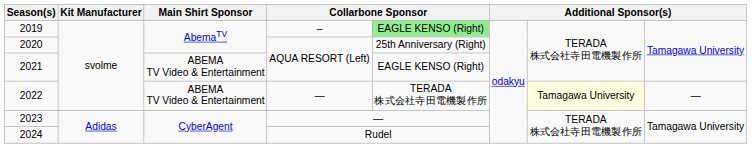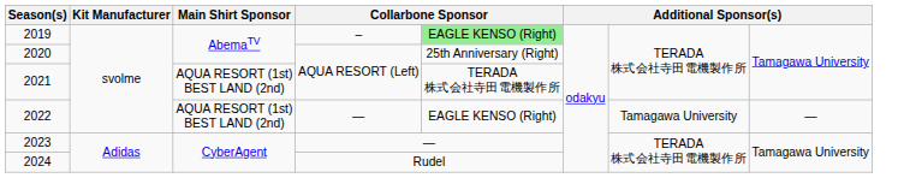 <table class="wikitable" style="text-align:center;">
 <tr>
 <th>Season(s)</th>
 <th>Kit Manufacturer</th>
 <th>Main Shirt Sponsor</th>
 <th colspan="2">Collarbone Sponsor</th>
 <th colspan="3">Additional Sponsor(s)</th>
 </tr>
 <tr>
 <td>2019</td>
 <td rowspan="4">svolme</td>
 <td rowspan="2"><a href='#'>Abema<sup>TV</sup></a></td>
 <td>–</td>
 <td style="background: lightgreen;">EAGLE KENSO (Right)</td>
 <td rowspan="6"><a href='#'>odakyu</a></td>
 <td rowspan="3">TERADA<br>株式会社寺田電機製作所</td>
 <td rowspan="3"><a href='#'>Tamagawa University</a></td>
 </tr>
 <tr>
 <td>2020</td>
 <td rowspan="2">AQUA RESORT (Left)</td>
 <td>25th Anniversary (Right)</td>
 </tr>
 <tr>
 <td>2021</td>
-<td>ABEMA<br>TV Video & Entertainment</td>
-<td>EAGLE KENSO (Right)</td>
+<td>AQUA RESORT (1st)<br>BEST LAND (2nd)</td>
+<td>TERADA<br>株式会社寺田電機製作所</td>
 </tr>
 <tr>
 <td>2022</td>
-<td>ABEMA<br>TV Video & Entertainment</td>
+<td>AQUA RESORT (1st)<br>BEST LAND (2nd)</td>
 <td>—</td>
-<td>TERADA<br>株式会社寺田電機製作所</td>
-<td style="background: lightyellow;">Tamagawa University</td>
+<td>EAGLE KENSO (Right)</td>
+<td>Tamagawa University</td>
 <td>—</td>
 </tr>
 <tr>
 <td>2023</td>
 <td rowspan="2"><a href='#'>Adidas</a></td>
 <td rowspan="2"><a href='#'>CyberAgent</a></td>
 <td colspan="2">—</td>
 <td rowspan="2">TERADA<br>株式会社寺田電機製作所</td>
 <td rowspan="2">Tamagawa University</td>
 </tr>
 <tr>
 <td>2024</td>
 <td colspan="2">Rudel</td>
 </tr>
 </table>
